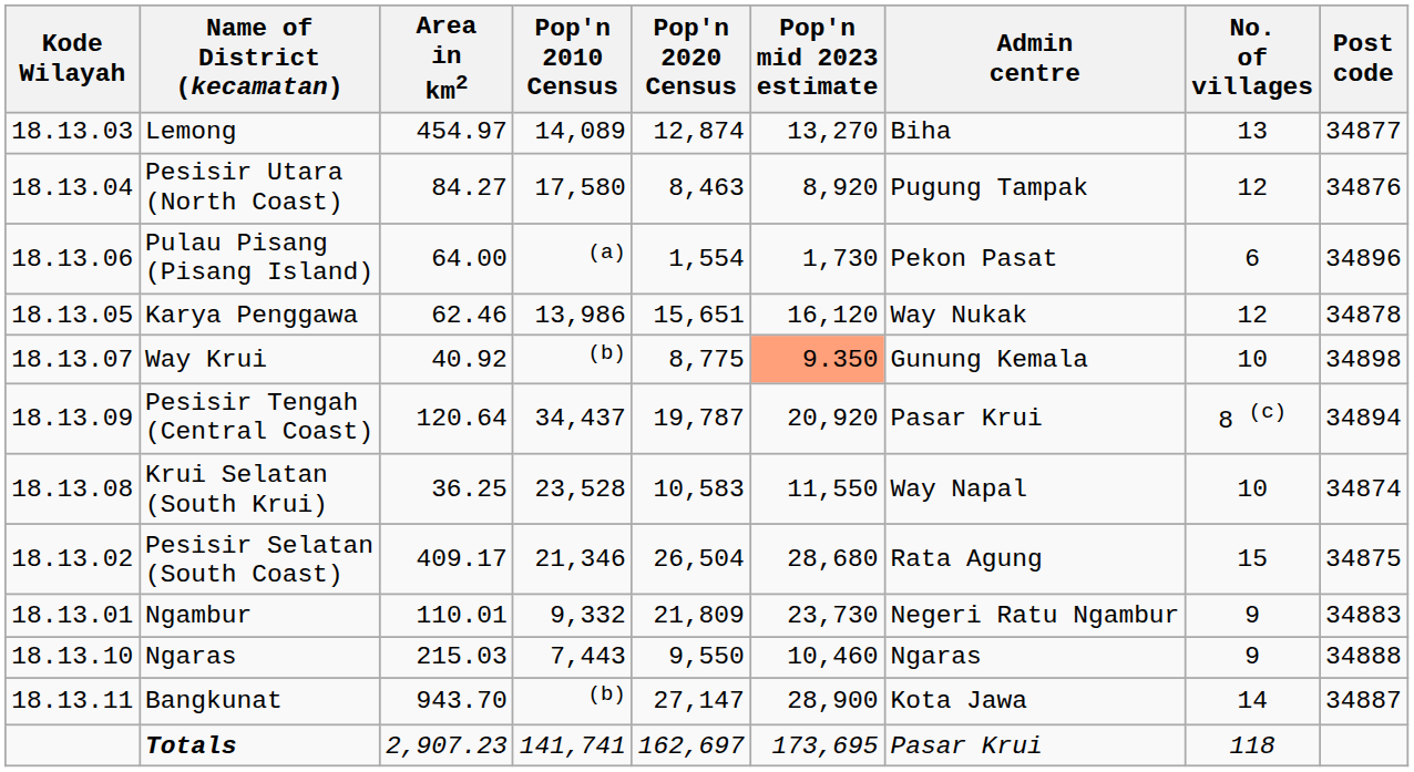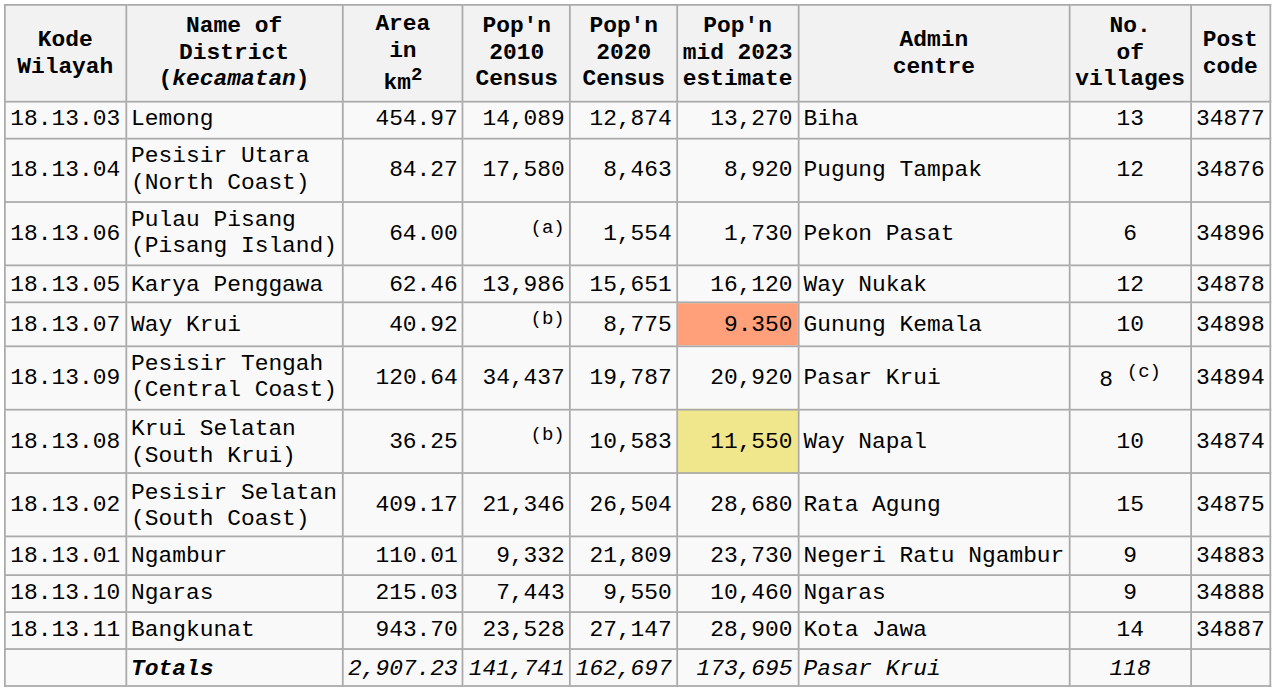 <table class="wikitable">
 <tr>
 <th>Kode <br>Wilayah</th>
 <th>Name of<br>District<br>(<em>kecamatan</em>)</th>
 <th>Area<br>in <br>km<sup>2</sup></th>
 <th>Pop'n <br>2010<br>Census</th>
 <th>Pop'n <br>2020<br>Census</th>
 <th>Pop'n <br>mid 2023<br>estimate</th>
 <th>Admin<br>centre</th>
 <th>No. <br>of<br>villages</th>
 <th>Post<br>code</th>
 </tr>
 <tr>
 <td>18.13.03</td>
 <td>Lemong</td>
 <td align="right">454.97</td>
 <td align="right">14,089</td>
 <td align="right">12,874</td>
 <td align="right">13,270</td>
 <td>Biha</td>
 <td align="center">13</td>
 <td>34877</td>
 </tr>
 <tr>
 <td>18.13.04</td>
 <td>Pesisir Utara <br>(North Coast)</td>
 <td align="right">84.27</td>
 <td align="right">17,580</td>
 <td align="right">8,463</td>
 <td align="right">8,920</td>
 <td>Pugung Tampak</td>
 <td align="center">12</td>
 <td>34876</td>
 </tr>
 <tr>
 <td>18.13.06</td>
 <td>Pulau Pisang <br>(Pisang Island)</td>
 <td align="right">64.00</td>
 <td align="right"><sup>(a)</sup></td>
 <td align="right">1,554</td>
 <td align="right">1,730</td>
 <td>Pekon Pasat</td>
 <td align="center">6</td>
 <td>34896</td>
 </tr>
 <tr 78>
 <td>18.13.05</td>
 <td>Karya Penggawa</td>
 <td align="right">62.46</td>
 <td align="right">13,986</td>
 <td align="right">15,651</td>
 <td align="right">16,120</td>
 <td>Way Nukak</td>
 <td align="center">12</td>
 <td>34878</td>
 </tr>
 <tr>
 <td>18.13.07</td>
 <td>Way Krui</td>
 <td align="right">40.92</td>
 <td align="right"><sup>(b)</sup></td>
 <td align="right">8,775</td>
 <td align="right" style="background: lightsalmon;">9.350</td>
 <td>Gunung Kemala</td>
 <td align="center">10</td>
 <td>34898</td>
 </tr>
 <tr>
 <td>18.13.09</td>
 <td>Pesisir Tengah <br>(Central Coast)</td>
 <td align="right">120.64</td>
 <td align="right">34,437</td>
 <td align="right">19,787</td>
 <td align="right">20,920</td>
 <td>Pasar Krui</td>
 <td align="center">8 <sup>(c)</sup></td>
 <td>34894</td>
 </tr>
 <tr>
 <td>18.13.08</td>
 <td>Krui Selatan <br>(South Krui)</td>
 <td align="right">36.25</td>
-<td align="right">23,528</td>
+<td align="right"><sup>(b)</sup></td>
 <td align="right">10,583</td>
-<td align="right">11,550</td>
+<td align="right" style="background: khaki;">11,550</td>
 <td>Way Napal</td>
 <td align="center">10</td>
 <td>34874</td>
 </tr>
 <tr>
 <td>18.13.02</td>
 <td>Pesisir Selatan <br>(South Coast)</td>
 <td align="right">409.17</td>
 <td align="right">21,346</td>
 <td align="right">26,504</td>
 <td align="right">28,680</td>
 <td>Rata Agung</td>
 <td align="center">15</td>
 <td>34875</td>
 </tr>
 <tr>
 <td>18.13.01</td>
 <td>Ngambur</td>
 <td align="right">110.01</td>
 <td align="right">9,332</td>
 <td align="right">21,809</td>
 <td align="right">23,730</td>
 <td>Negeri Ratu Ngambur</td>
 <td align="center">9</td>
 <td>34883</td>
 </tr>
 <tr>
 <td>18.13.10</td>
 <td>Ngaras</td>
 <td align="right">215.03</td>
 <td align="right">7,443</td>
 <td align="right">9,550</td>
 <td align="right">10,460</td>
 <td>Ngaras</td>
 <td align="center">9</td>
 <td>34888</td>
 </tr>
 <tr>
 <td>18.13.11</td>
 <td>Bangkunat</td>
 <td align="right">943.70</td>
-<td align="right"><sup>(b)</sup></td>
+<td align="right">23,528</td>
 <td align="right">27,147</td>
 <td align="right">28,900</td>
 <td>Kota Jawa</td>
 <td align="center">14</td>
 <td>34887</td>
 </tr>
 <tr>
 <td></td>
 <td><strong><em>Totals</em></strong></td>
 <td align="right"><em>2,907.23</em></td>
 <td align="right"><em>141,741</em></td>
 <td align="right"><em>162,697</em></td>
 <td align="right"><em>173,695</em></td>
 <td><em>Pasar Krui</em></td>
 <td align="center"><em>118</em></td>
 <td></td>
 </tr>
 </table>
